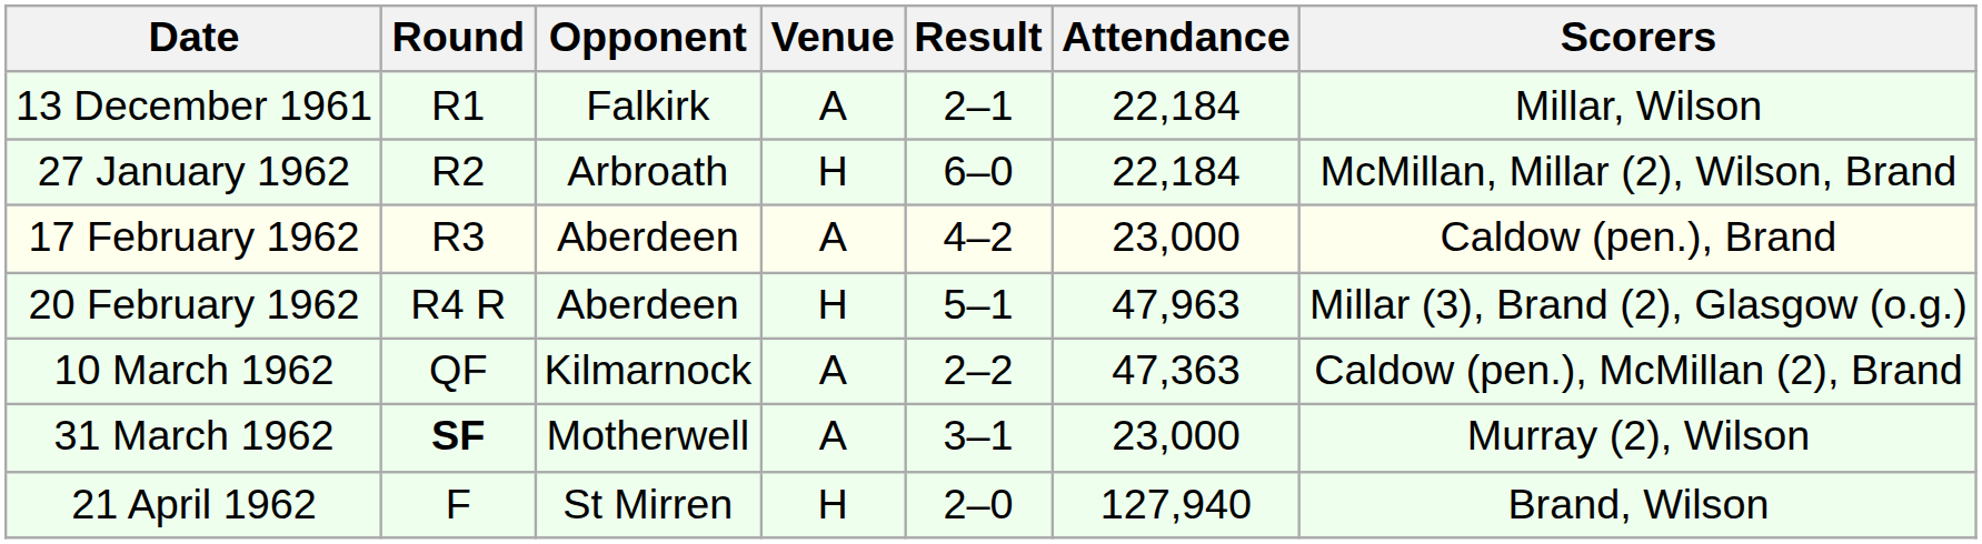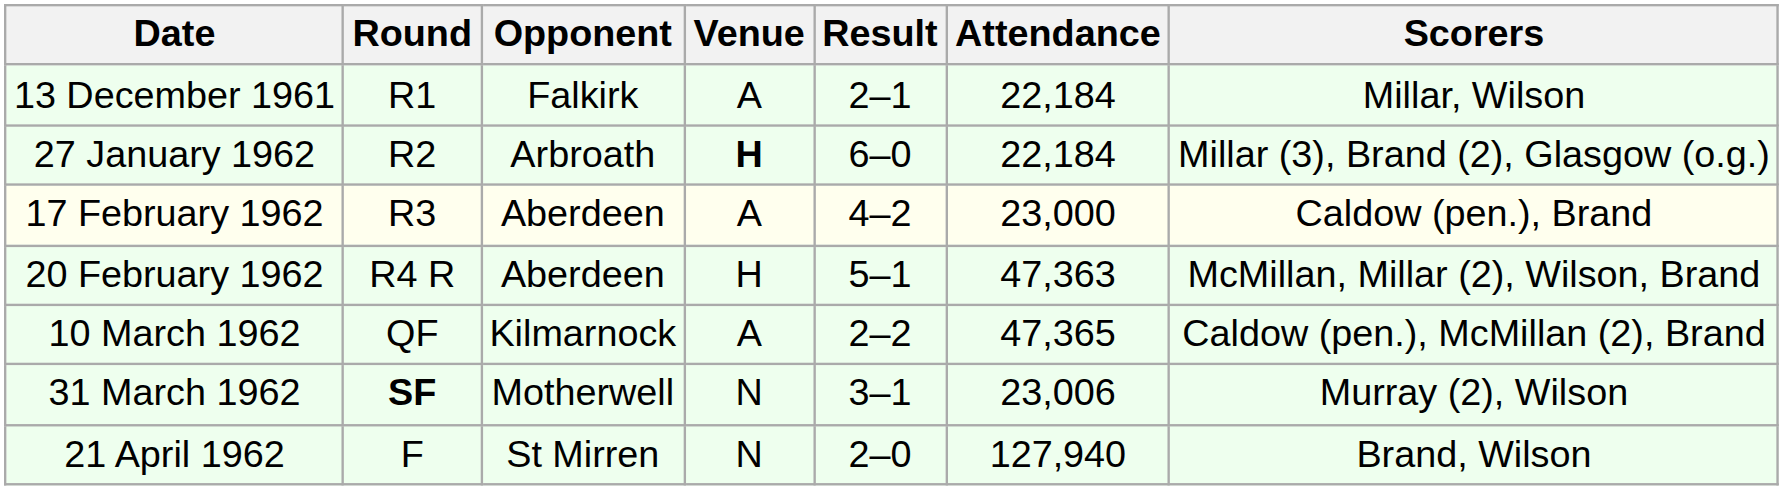 <table class="wikitable sortable" style="font-size:100%; text-align:center">
 <tr>
 <th>Date</th>
 <th>Round</th>
 <th>Opponent</th>
 <th>Venue</th>
 <th>Result</th>
 <th>Attendance</th>
 <th>Scorers</th>
 </tr>
 <tr bgcolor = "#EEFFEE">
 <td>13 December 1961</td>
 <td>R1</td>
 <td>Falkirk</td>
 <td>A</td>
 <td>2–1</td>
 <td>22,184</td>
 <td>Millar, Wilson</td>
 </tr>
 <tr bgcolor = "#EEFFEE">
 <td>27 January 1962</td>
 <td>R2</td>
 <td>Arbroath</td>
-<td>H</td>
+<td><strong>H</strong></td>
 <td>6–0</td>
 <td>22,184</td>
-<td>McMillan, Millar (2), Wilson, Brand</td>
+<td>Millar (3), Brand (2), Glasgow (o.g.)</td>
 </tr>
 <tr bgcolor = "#FFFFEE">
 <td>17 February 1962</td>
 <td>R3</td>
 <td>Aberdeen</td>
 <td>A</td>
 <td>4–2</td>
 <td>23,000</td>
 <td>Caldow (pen.), Brand</td>
 </tr>
 <tr bgcolor = "#EEFFEE">
 <td>20 February 1962</td>
 <td>R4 R</td>
 <td>Aberdeen</td>
 <td>H</td>
 <td>5–1</td>
-<td>47,963</td>
-<td>Millar (3), Brand (2), Glasgow (o.g.)</td>
+<td>47,363</td>
+<td>McMillan, Millar (2), Wilson, Brand</td>
 </tr>
 <tr bgcolor = "#EEFFEE">
 <td>10 March 1962</td>
 <td>QF</td>
 <td>Kilmarnock</td>
 <td>A</td>
 <td>2–2</td>
-<td>47,363</td>
+<td>47,365</td>
 <td>Caldow (pen.), McMillan (2), Brand</td>
 </tr>
 <tr bgcolor = "#EEFFEE">
 <td>31 March 1962</td>
 <td><strong>SF</strong></td>
 <td>Motherwell</td>
-<td>A</td>
+<td>N</td>
 <td>3–1</td>
-<td>23,000</td>
+<td>23,006</td>
 <td>Murray (2), Wilson</td>
 </tr>
 <tr bgcolor = "#EEFFEE">
 <td>21 April 1962</td>
 <td>F</td>
 <td>St Mirren</td>
-<td>H</td>
+<td>N</td>
 <td>2–0</td>
 <td>127,940</td>
 <td>Brand, Wilson</td>
 </tr>
 </table>
